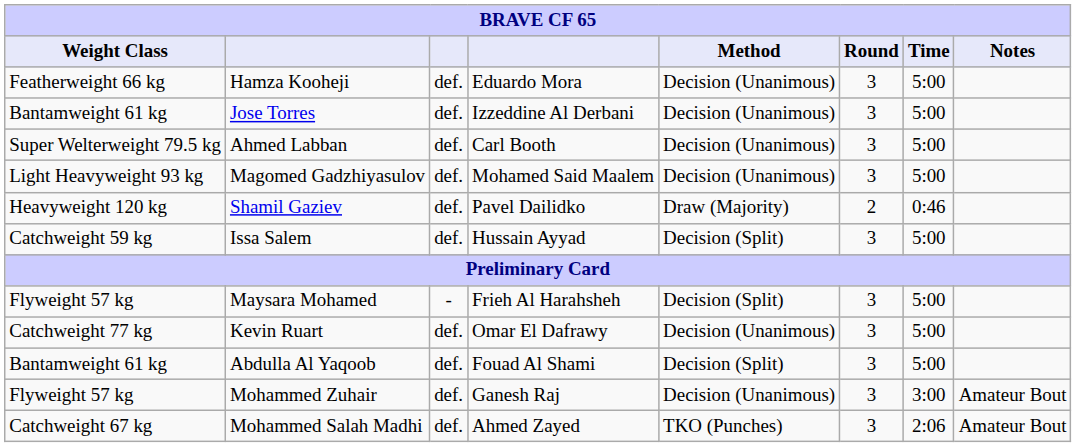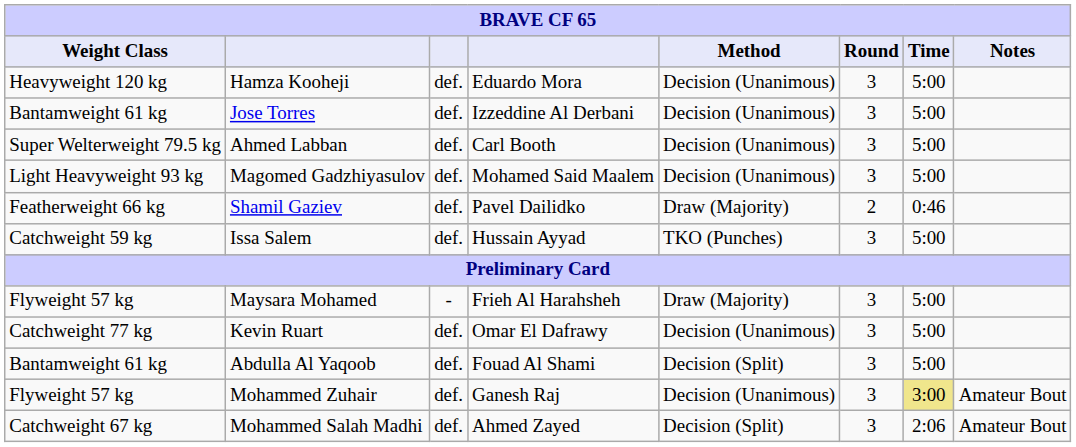 <table class="wikitable" style="font-size: 80%;">
 <tr>
 <th colspan="8" style="background-color: #ccf; color: #000080; text-align: center;"><strong>BRAVE CF 65</strong></th>
 </tr>
 <tr>
 <th colspan="1" style="background-color: #E6E8FA; color: #000000; text-align: center;">Weight Class</th>
 <th colspan="1" style="background-color: #E6E8FA; color: #000000; text-align: center;"></th>
 <th colspan="1" style="background-color: #E6E8FA; color: #000000; text-align: center;"></th>
 <th colspan="1" style="background-color: #E6E8FA; color: #000000; text-align: center;"></th>
 <th colspan="1" style="background-color: #E6E8FA; color: #000000; text-align: center;">Method</th>
 <th colspan="1" style="background-color: #E6E8FA; color: #000000; text-align: center;">Round</th>
 <th colspan="1" style="background-color: #E6E8FA; color: #000000; text-align: center;">Time</th>
 <th colspan="1" style="background-color: #E6E8FA; color: #000000; text-align: center;">Notes</th>
 </tr>
 <tr>
-<td>Featherweight 66 kg</td>
+<td>Heavyweight 120 kg</td>
 <td> Hamza Kooheji</td>
 <td>def.</td>
 <td> Eduardo Mora</td>
 <td>Decision (Unanimous)</td>
 <td align=center>3</td>
 <td align=center>5:00</td>
 <td></td>
 </tr>
 <tr>
 <td>Bantamweight 61 kg</td>
 <td> <a href='#'>Jose Torres</a></td>
 <td>def.</td>
 <td> Izzeddine Al Derbani</td>
 <td>Decision (Unanimous)</td>
 <td align=center>3</td>
 <td align=center>5:00</td>
 <td></td>
 </tr>
 <tr>
 <td>Super Welterweight 79.5 kg</td>
 <td> Ahmed Labban</td>
 <td>def.</td>
 <td> Carl Booth</td>
 <td>Decision (Unanimous)</td>
 <td align=center>3</td>
 <td align=center>5:00</td>
 <td></td>
 </tr>
 <tr>
 <td>Light Heavyweight 93 kg</td>
 <td> Magomed Gadzhiyasulov</td>
 <td>def.</td>
 <td> Mohamed Said Maalem</td>
 <td>Decision (Unanimous)</td>
 <td align=center>3</td>
 <td align=center>5:00</td>
 <td></td>
 </tr>
 <tr>
-<td>Heavyweight 120 kg</td>
+<td>Featherweight 66 kg</td>
 <td> <a href='#'>Shamil Gaziev</a></td>
 <td>def.</td>
 <td> Pavel Dailidko</td>
 <td>Draw (Majority)</td>
 <td align=center>2</td>
 <td align=center>0:46</td>
 <td></td>
 </tr>
 <tr>
 <td>Catchweight 59 kg</td>
 <td> Issa Salem</td>
 <td>def.</td>
 <td> Hussain Ayyad</td>
-<td>Decision (Split)</td>
+<td>TKO (Punches)</td>
 <td align=center>3</td>
 <td align=center>5:00</td>
 <td></td>
 </tr>
 <tr>
 <th colspan="8" style="background-color: #ccf; color: #000080; text-align: center;"><strong>Preliminary Card</strong></th>
 </tr>
 <tr>
 <td>Flyweight 57 kg</td>
 <td> Maysara Mohamed</td>
 <td align=center>-</td>
 <td> Frieh Al Harahsheh</td>
-<td>Decision (Split)</td>
+<td>Draw (Majority)</td>
 <td align=center>3</td>
 <td align=center>5:00</td>
 <td></td>
 </tr>
 <tr>
 <td>Catchweight 77 kg</td>
 <td> Kevin Ruart</td>
 <td>def.</td>
 <td> Omar El Dafrawy</td>
 <td>Decision (Unanimous)</td>
 <td align=center>3</td>
 <td align=center>5:00</td>
 <td></td>
 </tr>
 <tr>
 <td>Bantamweight 61 kg</td>
 <td> Abdulla Al Yaqoob</td>
 <td>def.</td>
 <td> Fouad Al Shami</td>
 <td>Decision (Split)</td>
 <td align=center>3</td>
 <td align=center>5:00</td>
 <td></td>
 </tr>
 <tr>
 <td>Flyweight 57 kg</td>
 <td> Mohammed Zuhair</td>
 <td>def.</td>
 <td> Ganesh Raj</td>
 <td>Decision (Unanimous)</td>
 <td align=center>3</td>
-<td align=center>3:00</td>
+<td align=center style="background: khaki;">3:00</td>
 <td>Amateur Bout</td>
 </tr>
 <tr>
 <td>Catchweight 67 kg</td>
 <td> Mohammed Salah Madhi</td>
 <td>def.</td>
 <td> Ahmed Zayed</td>
-<td>TKO (Punches)</td>
+<td>Decision (Split)</td>
 <td align=center>3</td>
 <td align=center>2:06</td>
 <td>Amateur Bout</td>
 </tr>
 </table>
